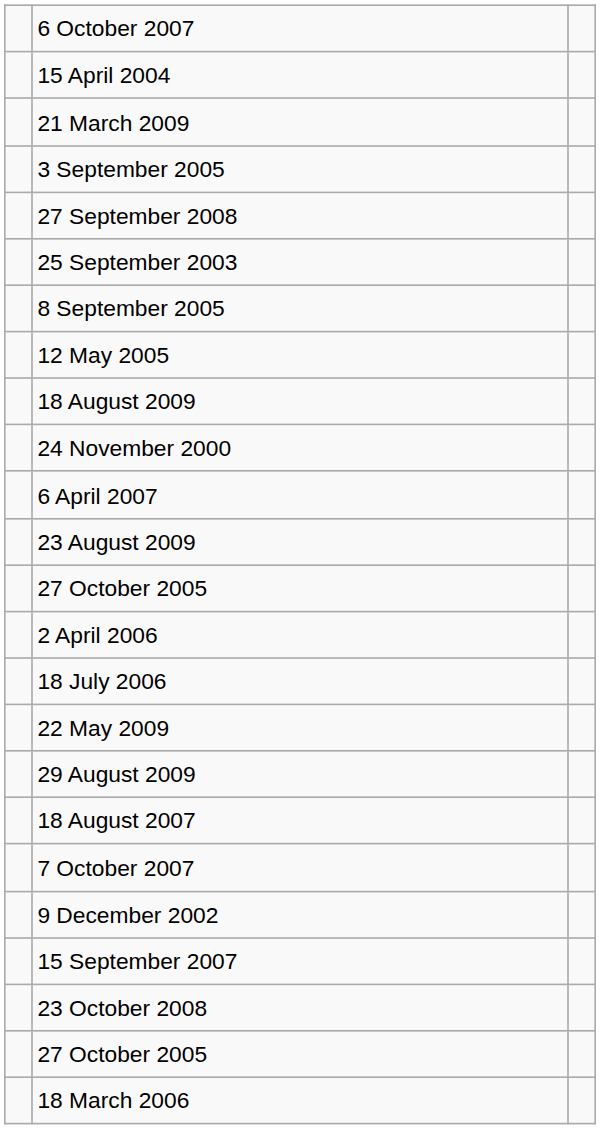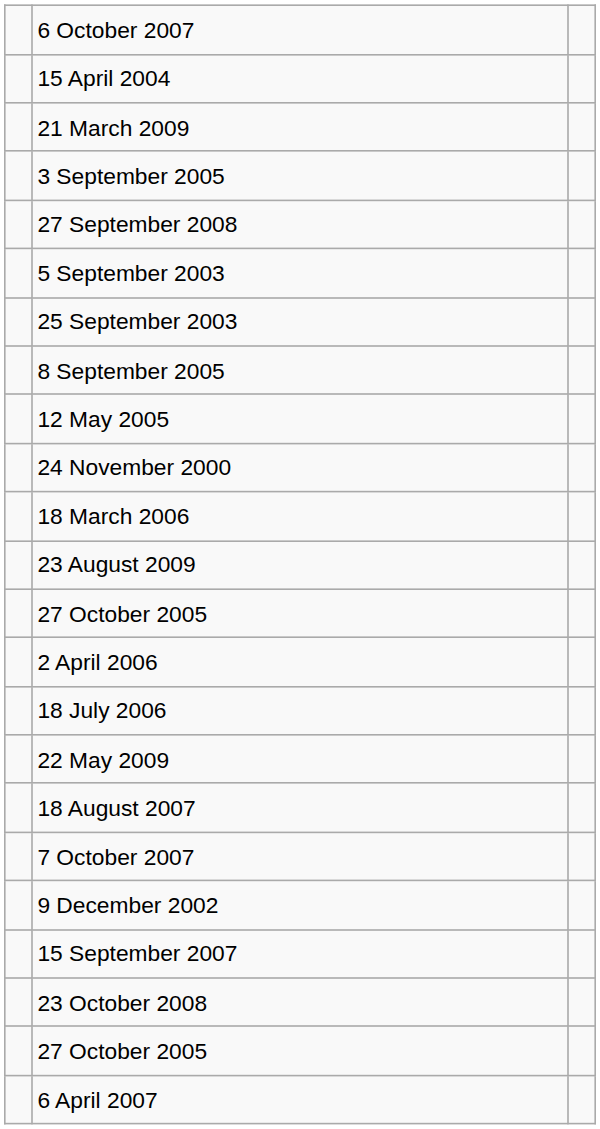 <table class="wikitable" style="font-size: 89%; float: left; width: 26em; margin-right: 1em; height: 700px">
 <tr>
 <td></td>
 <td>6 October 2007</td>
 <td><small></small></td>
 </tr>
 <tr>
 <td></td>
 <td>15 April 2004</td>
 <td><small></small></td>
 </tr>
 <tr>
 <td></td>
 <td>21 March 2009</td>
 <td><small></small></td>
 </tr>
 <tr>
 <td></td>
 <td>3 September 2005</td>
 <td><small></small></td>
 </tr>
 <tr>
 <td></td>
 <td>27 September 2008</td>
 <td><small></small></td>
 </tr>
 <tr>
 <td></td>
+<td>5 September 2003</td>
+<td><small></small></td>
+</tr>
+<tr>
+<td></td>
 <td>25 September 2003</td>
 <td><small></small></td>
 </tr>
 <tr>
 <td></td>
 <td>8 September 2005</td>
 <td><small></small></td>
 </tr>
 <tr>
 <td></td>
 <td>12 May 2005</td>
 <td><small></small></td>
 </tr>
 <tr>
 <td></td>
-<td>18 August 2009</td>
-<td><small></small></td>
-</tr>
-<tr>
-<td></td>
 <td>24 November 2000</td>
 <td><small></small></td>
 </tr>
 <tr>
 <td></td>
-<td>6 April 2007</td>
+<td>18 March 2006</td>
 <td><small></small></td>
 </tr>
 <tr>
 <td></td>
 <td>23 August 2009</td>
 <td><small></small></td>
 </tr>
 <tr>
 <td></td>
 <td>27 October 2005</td>
 <td><small></small></td>
 </tr>
 <tr>
 <td></td>
 <td>2 April 2006</td>
 <td><small></small></td>
 </tr>
 <tr>
 <td></td>
 <td>18 July 2006</td>
 <td><small></small></td>
 </tr>
 <tr>
 <td></td>
 <td>22 May 2009</td>
-<td><small></small></td>
-</tr>
-<tr>
-<td></td>
-<td>29 August 2009</td>
 <td><small></small></td>
 </tr>
 <tr>
 <td></td>
 <td>18 August 2007</td>
 <td><small></small></td>
 </tr>
 <tr>
 <td></td>
 <td>7 October 2007</td>
 <td><small></small></td>
 </tr>
 <tr>
 <td></td>
 <td>9 December 2002</td>
 <td><small></small></td>
 </tr>
 <tr>
 <td></td>
 <td>15 September 2007</td>
 <td><small></small></td>
 </tr>
 <tr>
 <td></td>
 <td>23 October 2008</td>
 <td><small></small></td>
 </tr>
 <tr>
 <td></td>
 <td>27 October 2005</td>
 <td><small></small></td>
 </tr>
 <tr>
 <td></td>
-<td>18 March 2006</td>
+<td>6 April 2007</td>
 <td><small></small></td>
 </tr>
 </table>
